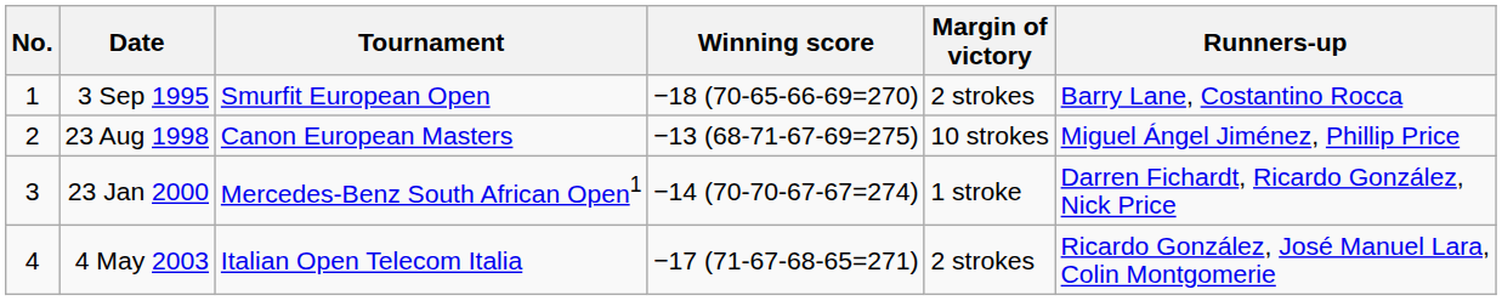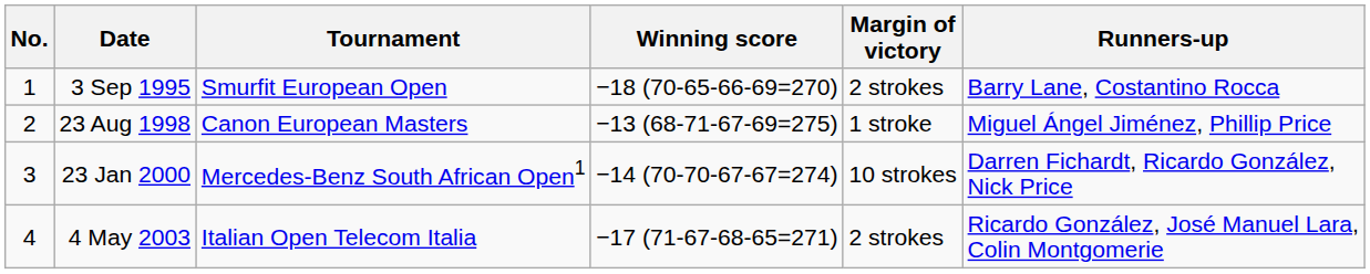 <table class="wikitable" style="font-size:95%;">
 <tr>
 <th>No.</th>
 <th>Date</th>
 <th>Tournament</th>
 <th>Winning score</th>
 <th>Margin of<br>victory</th>
 <th>Runners-up</th>
 </tr>
 <tr>
 <td align=center>1</td>
 <td align=right>3 Sep <a href='#'>1995</a></td>
 <td><a href='#'>Smurfit European Open</a></td>
 <td>−18 (70-65-66-69=270)</td>
 <td>2 strokes</td>
 <td> <a href='#'>Barry Lane</a>,  <a href='#'>Costantino Rocca</a></td>
 </tr>
 <tr>
 <td align=center>2</td>
 <td align=right>23 Aug <a href='#'>1998</a></td>
 <td><a href='#'>Canon European Masters</a></td>
 <td>−13 (68-71-67-69=275)</td>
-<td>10 strokes</td>
+<td>1 stroke</td>
 <td> <a href='#'>Miguel Ángel Jiménez</a>,  <a href='#'>Phillip Price</a></td>
 </tr>
 <tr>
 <td align=center>3</td>
 <td align=right>23 Jan <a href='#'>2000</a></td>
 <td><a href='#'>Mercedes-Benz South African Open</a><sup>1</sup></td>
 <td>−14 (70-70-67-67=274)</td>
-<td>1 stroke</td>
+<td>10 strokes</td>
 <td> <a href='#'>Darren Fichardt</a>,  <a href='#'>Ricardo González</a>,<br> <a href='#'>Nick Price</a></td>
 </tr>
 <tr>
 <td align=center>4</td>
 <td align=right>4 May <a href='#'>2003</a></td>
 <td><a href='#'>Italian Open Telecom Italia</a></td>
 <td>−17 (71-67-68-65=271)</td>
 <td>2 strokes</td>
 <td> <a href='#'>Ricardo González</a>,  <a href='#'>José Manuel Lara</a>,<br> <a href='#'>Colin Montgomerie</a></td>
 </tr>
 </table>
